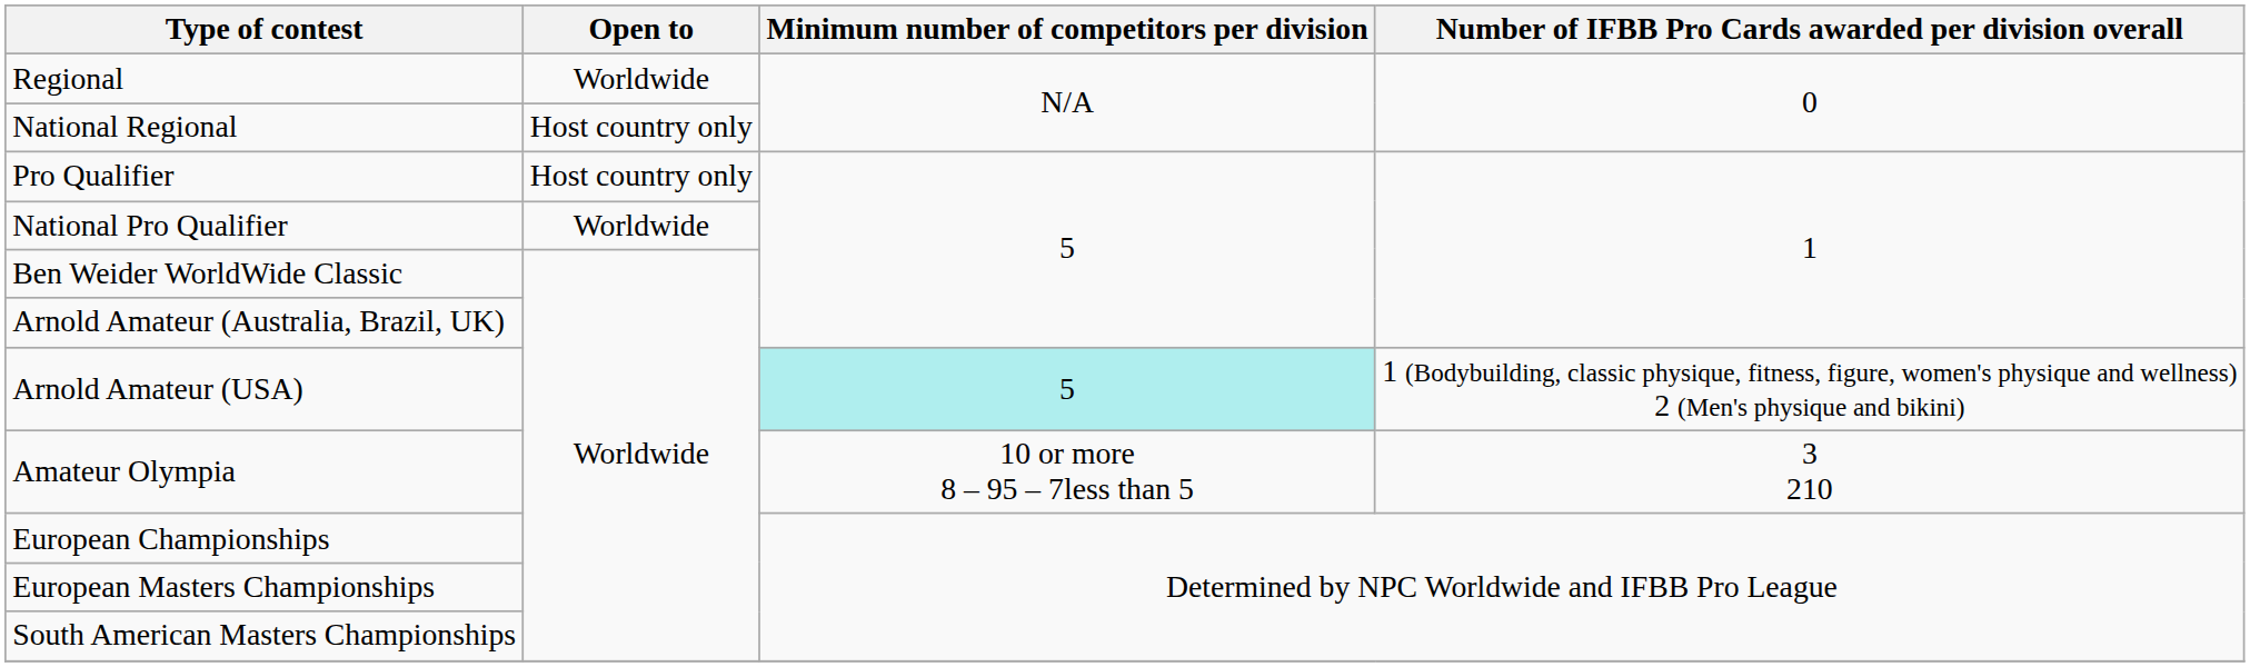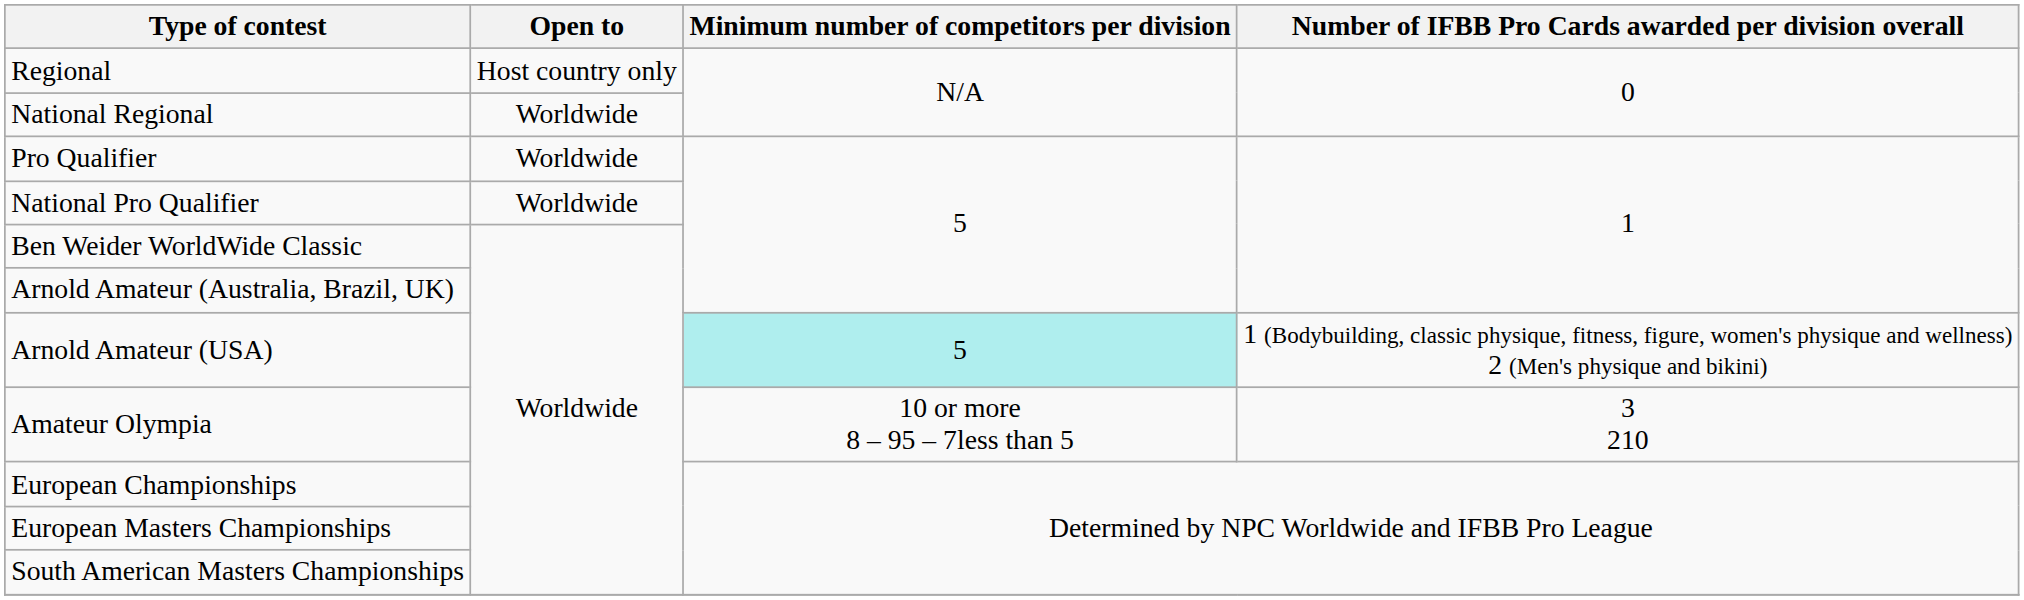 <table class="wikitable sortable" width="auto" style="text-align: center">
 <tr>
 <th>Type of contest</th>
 <th>Open to</th>
 <th>Minimum number of competitors per division</th>
 <th>Number of IFBB Pro Cards awarded per division overall</th>
 </tr>
 <tr>
 <td style="text-align:left;">Regional</td>
-<td>Worldwide</td>
+<td>Host country only</td>
 <td rowspan=2 colspan=1>N/A</td>
 <td rowspan=2 colspan=1>0</td>
 </tr>
 <tr>
 <td style="text-align:left;">National Regional</td>
-<td>Host country only</td>
+<td>Worldwide</td>
 </tr>
 <tr>
 <td style="text-align:left;">Pro Qualifier</td>
-<td>Host country only</td>
+<td>Worldwide</td>
 <td rowspan=4 colspan=1>5</td>
 <td rowspan=4 colspan=1>1</td>
 </tr>
 <tr>
 <td style="text-align:left;">National Pro Qualifier</td>
 <td>Worldwide</td>
 </tr>
 <tr>
 <td style="text-align:left;">Ben Weider WorldWide Classic</td>
 <td rowspan=7 colspan=1>Worldwide</td>
 </tr>
 <tr>
 <td style="text-align:left;">Arnold Amateur (Australia, Brazil, UK)</td>
 </tr>
 <tr>
 <td style="text-align:left;">Arnold Amateur (USA)</td>
 <td style="background: paleturquoise;">5</td>
 <td>1 <small>(Bodybuilding, classic physique, fitness, figure, women's physique and wellness)</small><br>2 <small>(Men's physique and bikini)</small></td>
 </tr>
 <tr>
 <td style="text-align:left;">Amateur Olympia</td>
 <td>10 or more<br>8 – 95 – 7less than 5</td>
 <td>3<br>210</td>
 </tr>
 <tr>
 <td style="text-align:left;">European Championships</td>
 <td rowspan=3 colspan=3>Determined by NPC Worldwide and IFBB Pro League</td>
 </tr>
 <tr>
 <td style="text-align:left;">European Masters Championships</td>
 </tr>
 <tr>
 <td style="text-align:left;">South American Masters Championships</td>
 </tr>
 <tr>
 </tr>
 </table>
